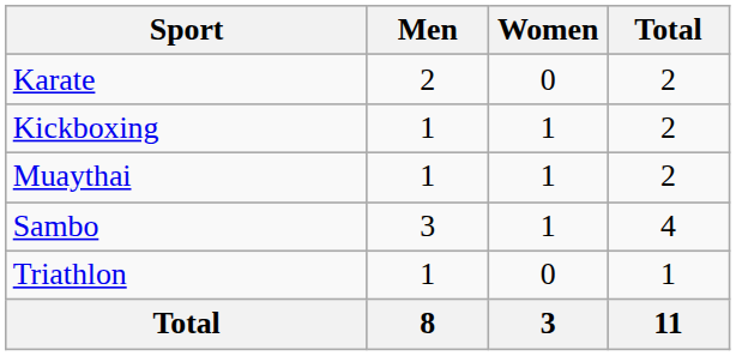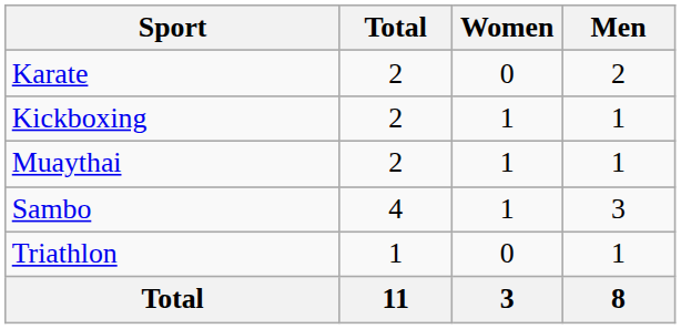 <table class="wikitable sortable" style="text-align:center;">
 <tr>
 <th width=180>Sport</th>
+<th width=55>Total</th>
+<th width=55>Women</th>
 <th width=55>Men</th>
-<th width=55>Women</th>
-<th width=55>Total</th>
 </tr>
 <tr>
 <td align=left><a href='#'>Karate</a></td>
 <td>2</td>
 <td>0</td>
 <td>2</td>
 </tr>
 <tr>
 <td align=left><a href='#'>Kickboxing</a></td>
+<td>2</td>
 <td>1</td>
 <td>1</td>
-<td>2</td>
 </tr>
 <tr>
 <td align=left><a href='#'>Muaythai</a></td>
+<td>2</td>
 <td>1</td>
 <td>1</td>
-<td>2</td>
 </tr>
 <tr>
 <td align=left><a href='#'>Sambo</a></td>
+<td>4</td>
+<td>1</td>
 <td>3</td>
-<td>1</td>
-<td>4</td>
 </tr>
 <tr>
 <td align=left><a href='#'>Triathlon</a></td>
 <td>1</td>
 <td>0</td>
 <td>1</td>
 </tr>
 <tr>
 <th>Total</th>
+<th>11</th>
+<th>3</th>
 <th>8</th>
-<th>3</th>
-<th>11</th>
 </tr>
 </table>
